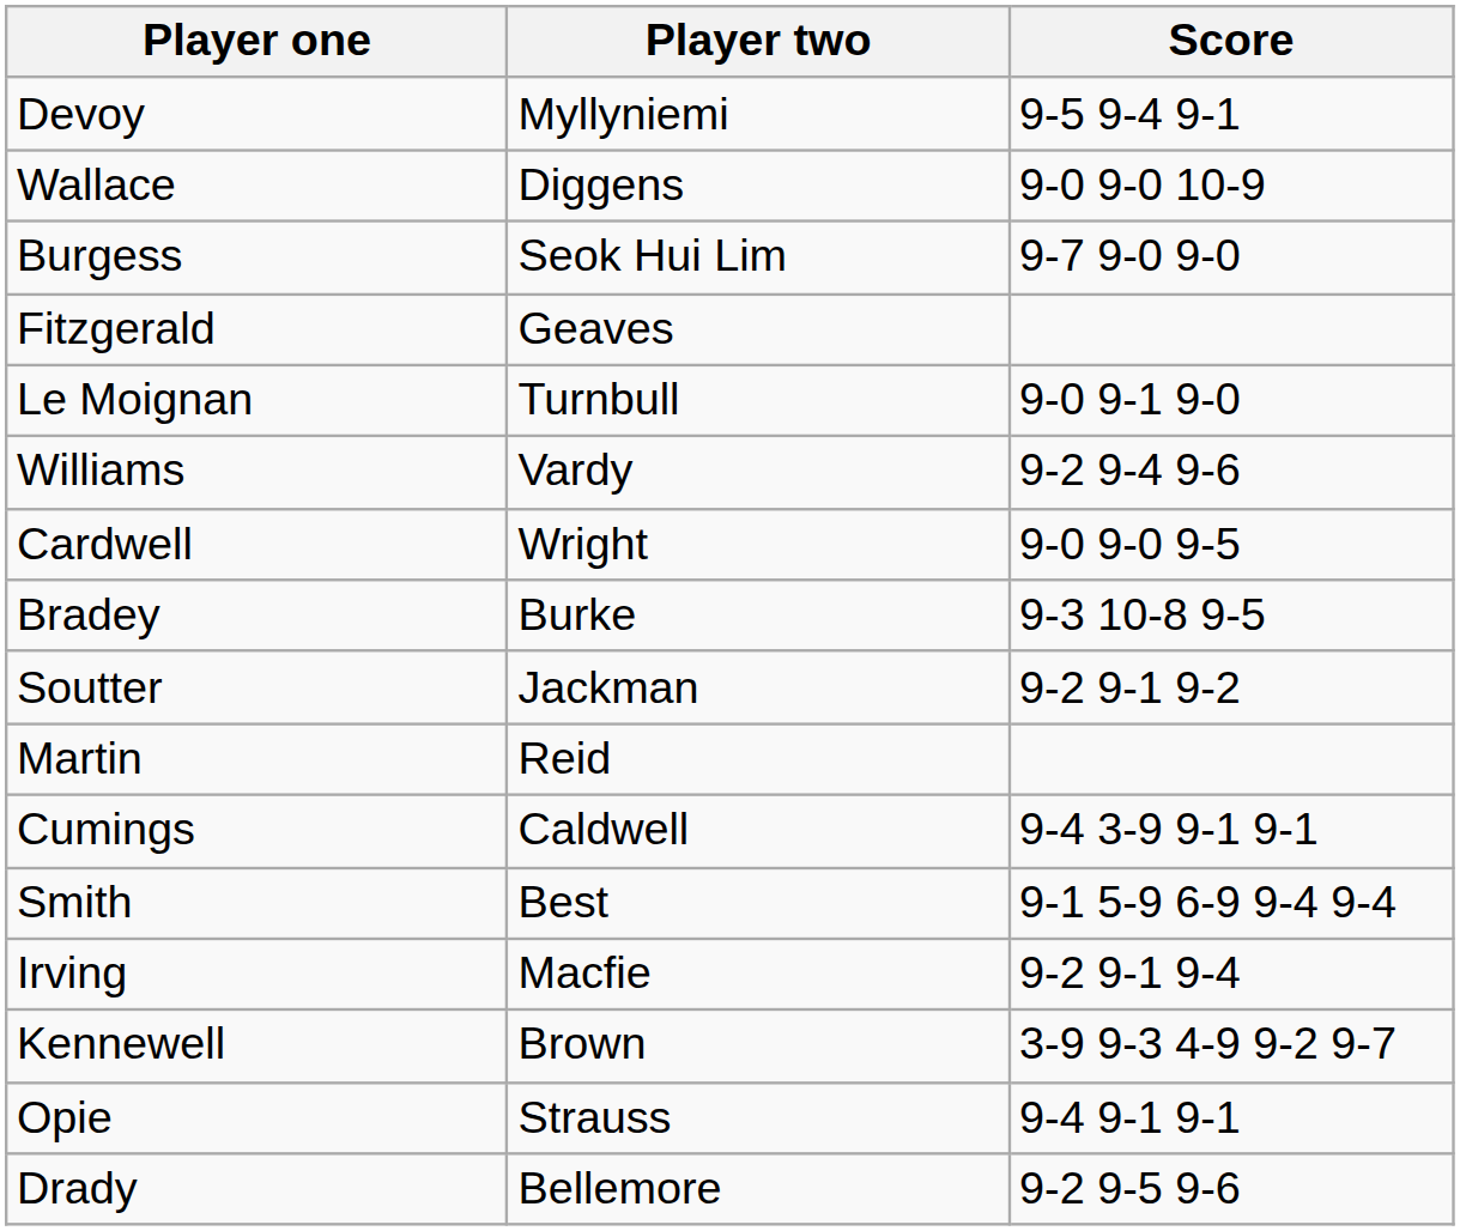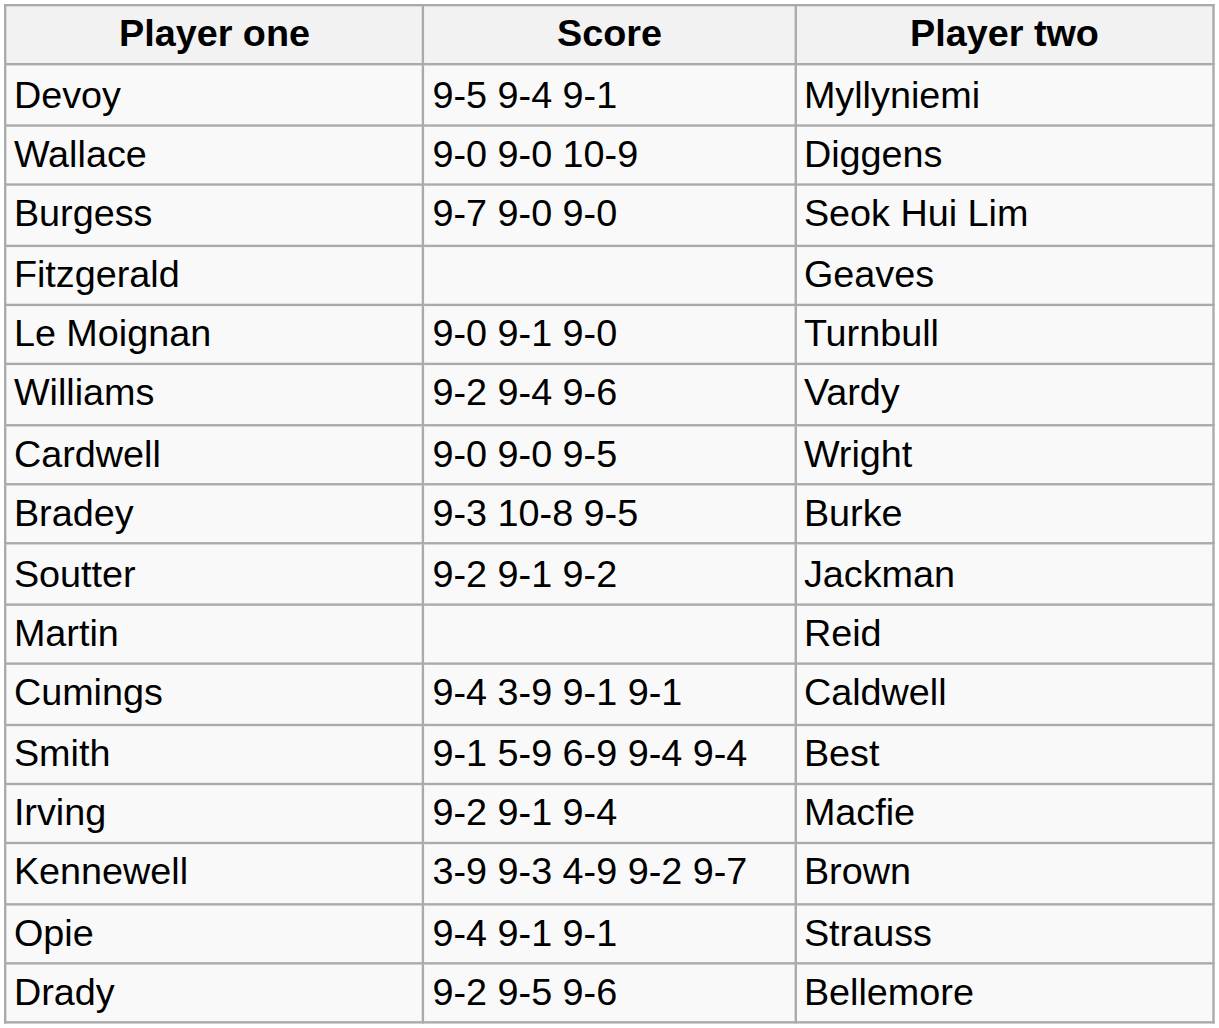 <table class="wikitable">
 <tr>
 <th width=170>Player one</th>
+<th width=150>Score</th>
 <th width=170>Player two</th>
-<th width=150>Score</th>
 </tr>
 <tr>
 <td> Devoy</td>
+<td>9-5 9-4 9-1</td>
 <td> Myllyniemi</td>
-<td>9-5 9-4 9-1</td>
 </tr>
 <tr>
 <td> Wallace</td>
+<td>9-0 9-0 10-9</td>
 <td> Diggens</td>
-<td>9-0 9-0 10-9</td>
 </tr>
 <tr>
 <td> Burgess</td>
+<td>9-7 9-0 9-0</td>
 <td> Seok Hui Lim</td>
-<td>9-7 9-0 9-0</td>
 </tr>
 <tr>
 <td> Fitzgerald</td>
+<td></td>
 <td> Geaves</td>
-<td></td>
 </tr>
 <tr>
 <td> Le Moignan</td>
+<td>9-0 9-1 9-0</td>
 <td> Turnbull</td>
-<td>9-0 9-1 9-0</td>
 </tr>
 <tr>
 <td> Williams</td>
+<td>9-2 9-4 9-6</td>
 <td> Vardy</td>
-<td>9-2 9-4 9-6</td>
 </tr>
 <tr>
 <td> Cardwell</td>
+<td>9-0 9-0 9-5</td>
 <td> Wright</td>
-<td>9-0 9-0 9-5</td>
 </tr>
 <tr>
 <td> Bradey</td>
+<td>9-3 10-8 9-5</td>
 <td> Burke</td>
-<td>9-3 10-8 9-5</td>
 </tr>
 <tr>
 <td> Soutter</td>
+<td>9-2 9-1 9-2</td>
 <td> Jackman</td>
-<td>9-2 9-1 9-2</td>
 </tr>
 <tr>
 <td> Martin</td>
+<td></td>
 <td> Reid</td>
-<td></td>
 </tr>
 <tr>
 <td> Cumings</td>
+<td>9-4 3-9 9-1 9-1</td>
 <td> Caldwell</td>
-<td>9-4 3-9 9-1 9-1</td>
 </tr>
 <tr>
 <td> Smith</td>
+<td>9-1 5-9 6-9 9-4 9-4</td>
 <td> Best</td>
-<td>9-1 5-9 6-9 9-4 9-4</td>
 </tr>
 <tr>
 <td> Irving</td>
+<td>9-2 9-1 9-4</td>
 <td> Macfie</td>
-<td>9-2 9-1 9-4</td>
 </tr>
 <tr>
 <td> Kennewell</td>
+<td>3-9 9-3 4-9 9-2 9-7</td>
 <td> Brown</td>
-<td>3-9 9-3 4-9 9-2 9-7</td>
 </tr>
 <tr>
 <td> Opie</td>
+<td>9-4 9-1 9-1</td>
 <td> Strauss</td>
-<td>9-4 9-1 9-1</td>
 </tr>
 <tr>
 <td> Drady</td>
+<td>9-2 9-5 9-6</td>
 <td> Bellemore</td>
-<td>9-2 9-5 9-6</td>
 </tr>
 </table>
